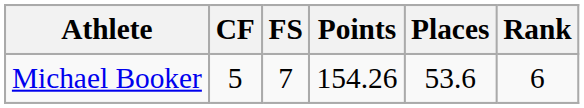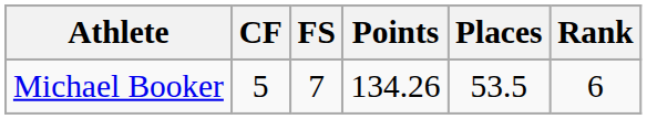 <table class="wikitable" border="1" style="font-size:90%">
 <tr>
 <th>Athlete</th>
 <th>CF</th>
 <th>FS</th>
 <th>Points</th>
 <th>Places</th>
 <th>Rank</th>
 </tr>
 <tr align=center>
 <td align=left><a href='#'>Michael Booker</a></td>
 <td>5</td>
 <td>7</td>
-<td>154.26</td>
-<td>53.6</td>
+<td>134.26</td>
+<td>53.5</td>
 <td>6</td>
 </tr>
 </table>
